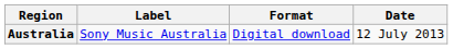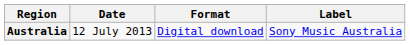 <table class="wikitable plainrowheaders">
 <tr>
 <th scope="col">Region</th>
+<th scope="col">Date</th>
+<th scope="col">Format</th>
 <th scope="col">Label</th>
-<th scope="col">Format</th>
-<th scope="col">Date</th>
 </tr>
 <tr>
 <th scope="row">Australia</th>
+<td>12 July 2013</td>
+<td><a href='#'>Digital download</a></td>
 <td><a href='#'>Sony Music Australia</a></td>
-<td><a href='#'>Digital download</a></td>
-<td>12 July 2013</td>
 </tr>
 </table>
